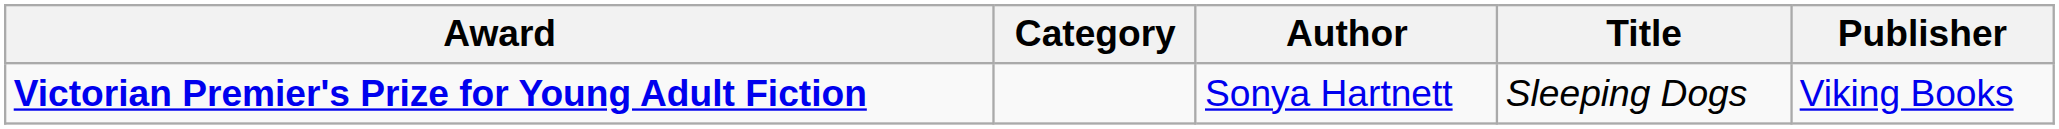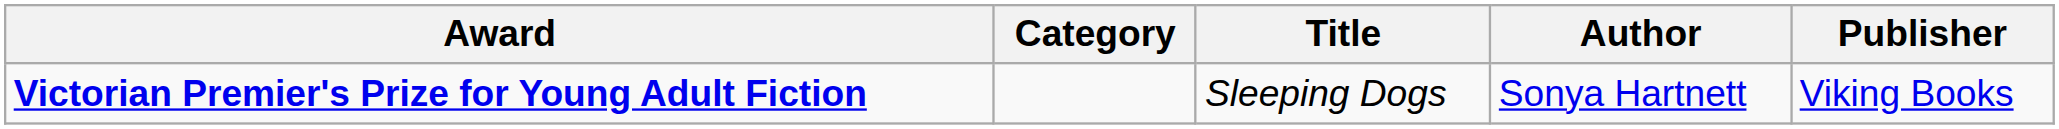 <table class="wikitable" width=100%>
 <tr>
 <th>Award</th>
 <th>Category</th>
+<th>Title</th>
 <th>Author</th>
-<th>Title</th>
 <th>Publisher</th>
 </tr>
 <tr>
 <td><strong><a href='#'>Victorian Premier's Prize for Young Adult Fiction</a></strong></td>
 <td></td>
+<td><em>Sleeping Dogs</em></td>
 <td><a href='#'>Sonya Hartnett</a></td>
-<td><em>Sleeping Dogs</em></td>
 <td><a href='#'>Viking Books</a></td>
 </tr>
 </table>
